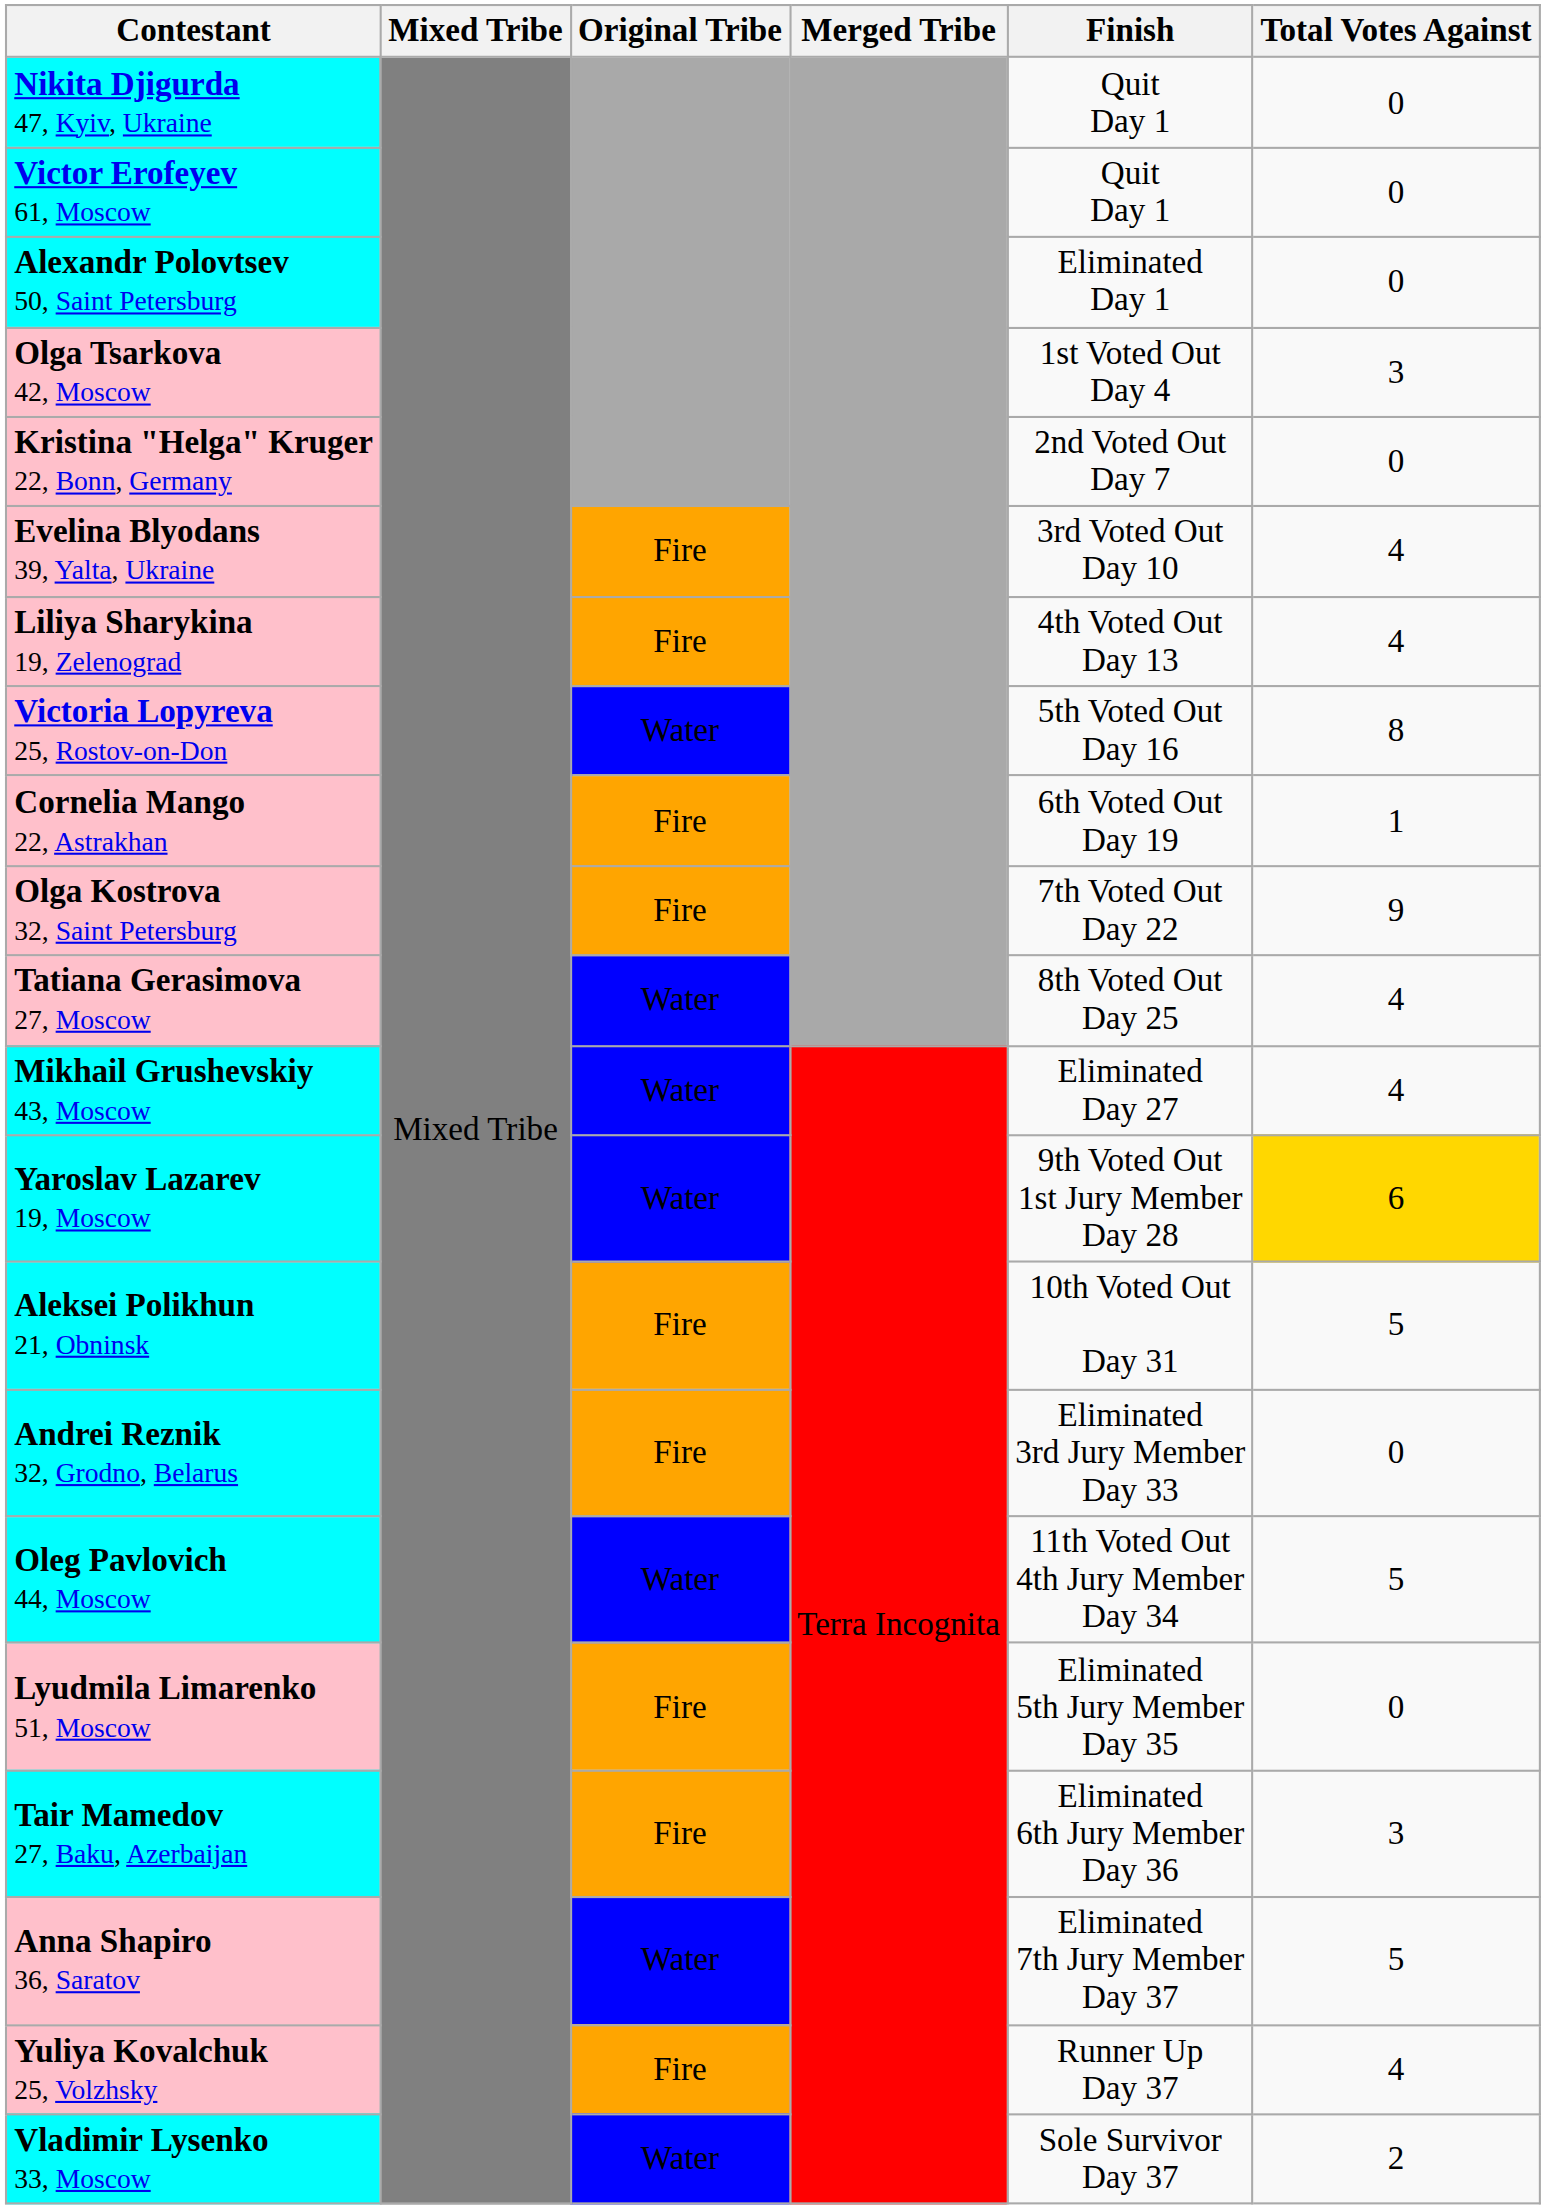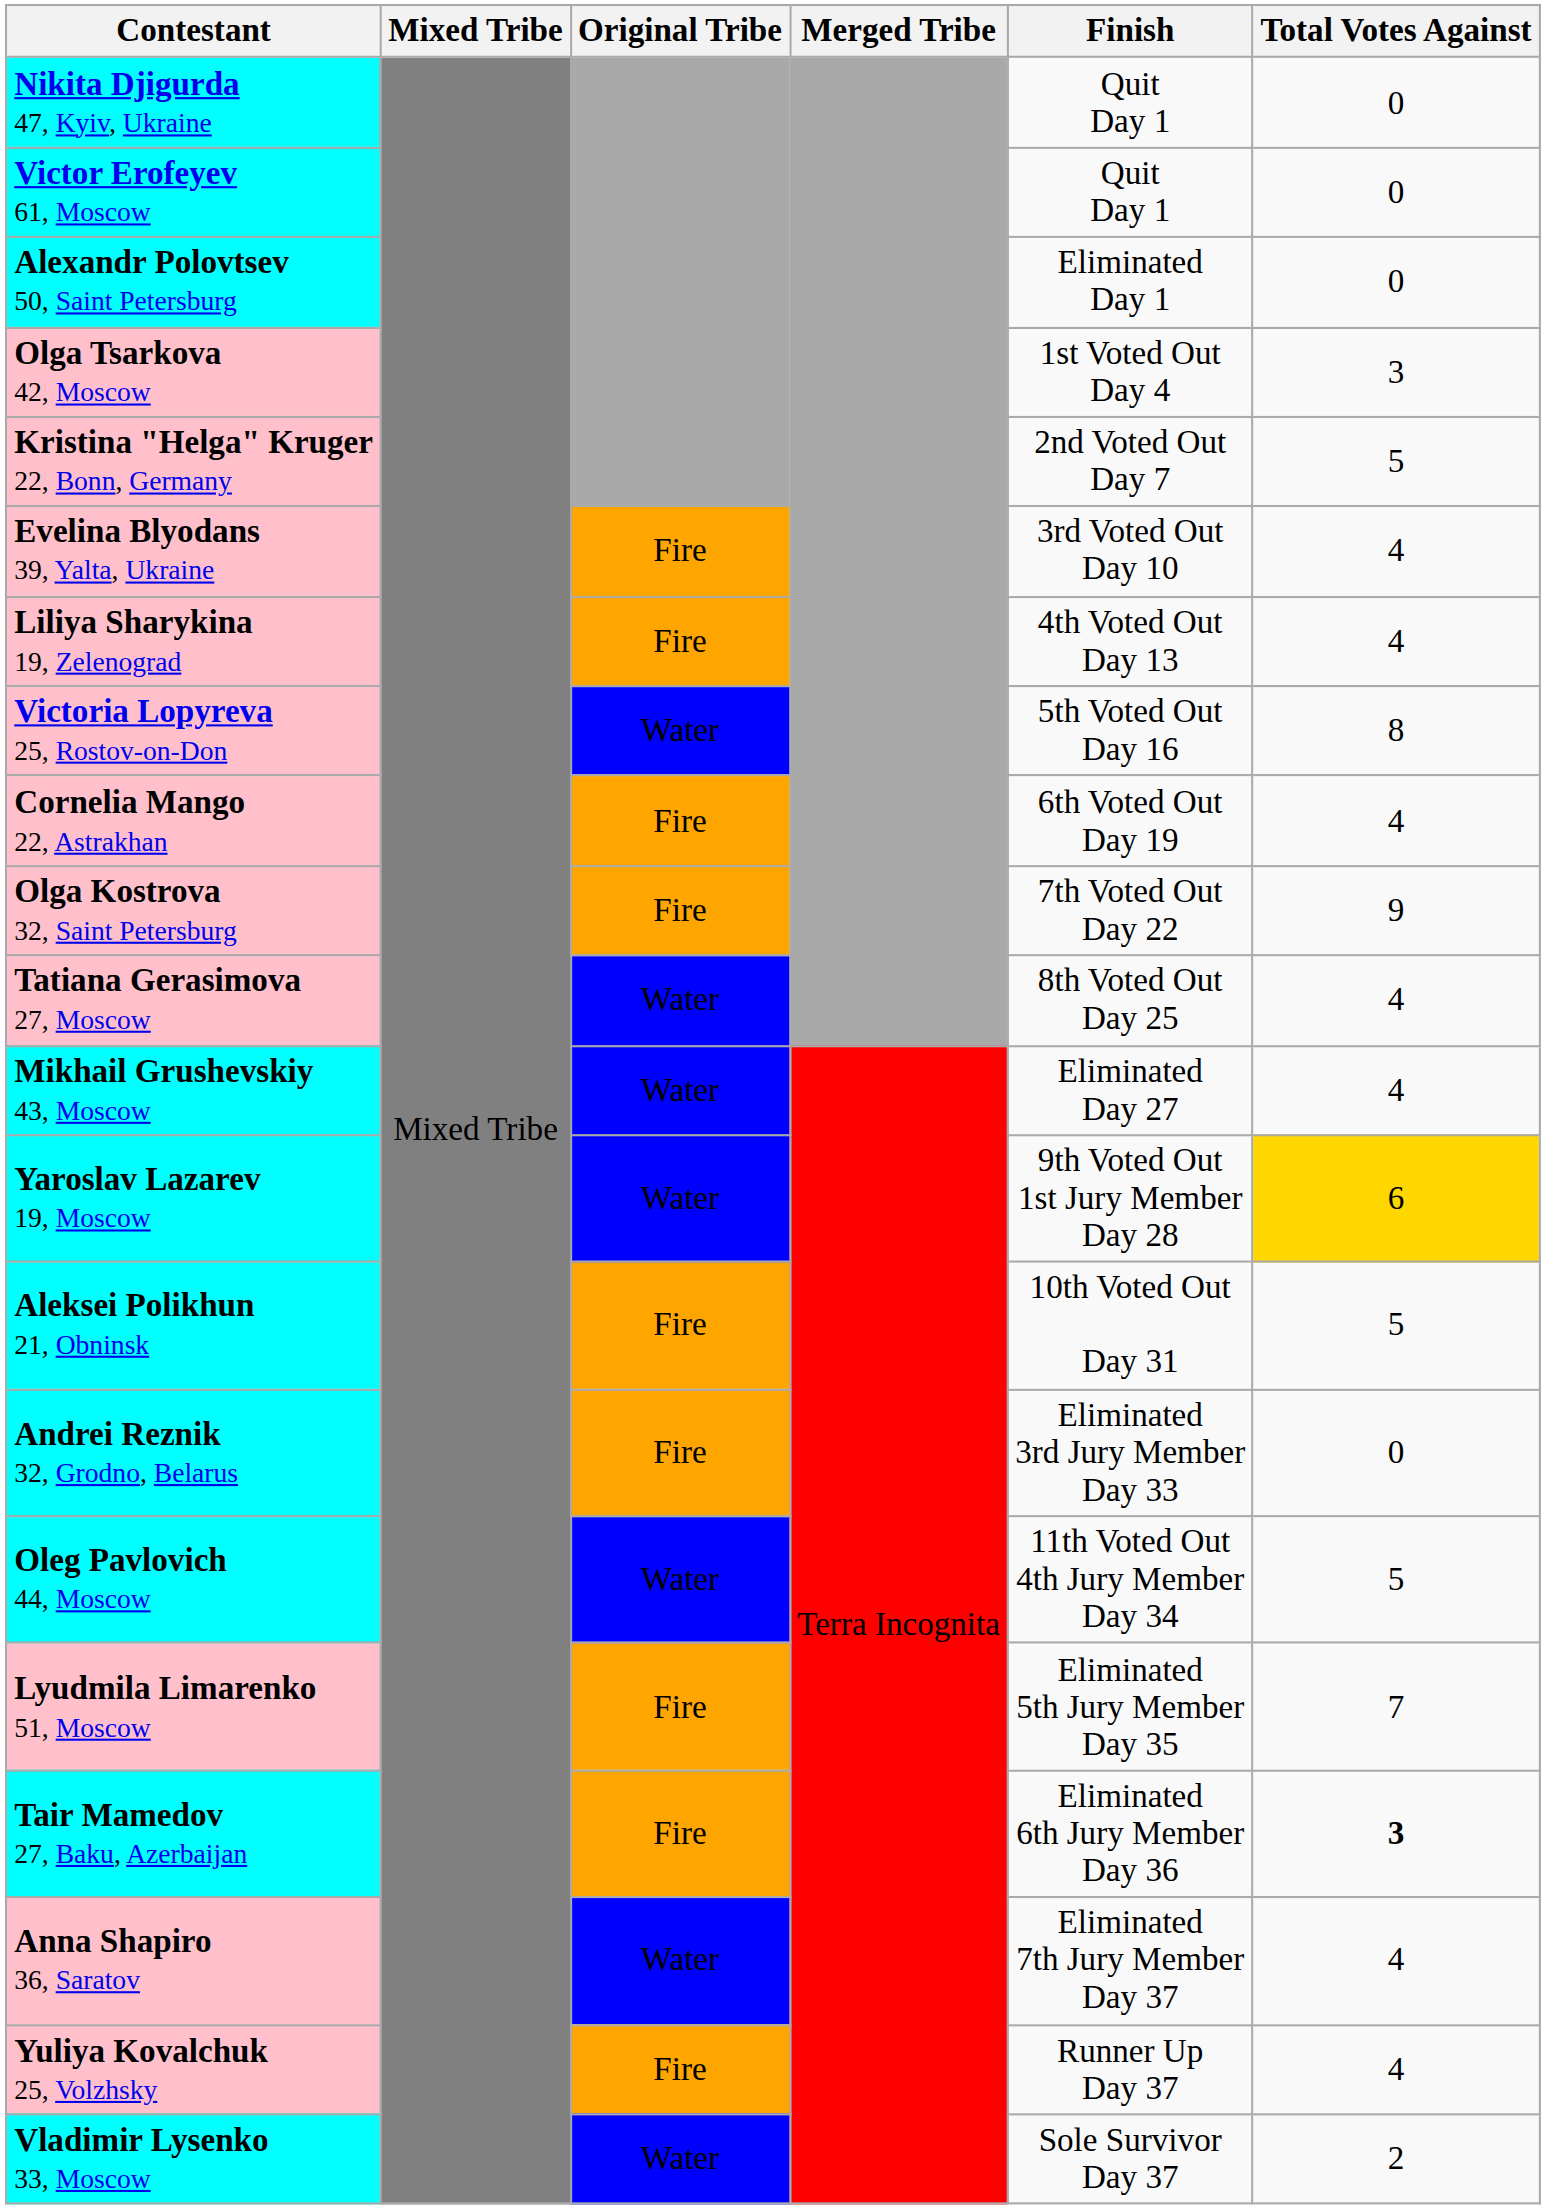 <table class="wikitable" style="margin:auto; text-align:center">
 <tr>
 <th align="left">Contestant</th>
 <th>Mixed Tribe</th>
 <th>Original Tribe</th>
 <th>Merged Tribe</th>
 <th>Finish</th>
 <th>Total Votes Against</th>
 </tr>
 <tr>
 <td bgcolor="cyan" align="left"><strong><a href='#'>Nikita Djigurda</a></strong><br><small>47, <a href='#'>Kyiv</a>, <a href='#'>Ukraine</a></small></td>
 <td bgcolor="gray" rowspan="21"><span>Mixed Tribe</span></td>
 <td bgcolor="darkgray" rowspan="5"></td>
 <td bgcolor="darkgray" rowspan="11"></td>
 <td>Quit<br>Day 1</td>
 <td>0</td>
 </tr>
 <tr>
 <td bgcolor="cyan" align="left"><strong><a href='#'>Victor Erofeyev</a></strong><br><small>61, <a href='#'>Moscow</a></small></td>
 <td>Quit<br>Day 1</td>
 <td>0</td>
 </tr>
 <tr>
 <td bgcolor="cyan" align="left"><strong>Alexandr Polovtsev</strong><br><small>50, <a href='#'>Saint Petersburg</a></small></td>
 <td>Eliminated<br>Day 1</td>
 <td>0</td>
 </tr>
 <tr>
 <td bgcolor="pink" align="left"><strong>Olga Tsarkova</strong><br><small>42, <a href='#'>Moscow</a></small></td>
 <td>1st Voted Out<br>Day 4</td>
 <td>3</td>
 </tr>
 <tr>
 <td bgcolor="pink" align="left"><strong>Kristina "Helga" Kruger</strong><br><small>22, <a href='#'>Bonn</a>, <a href='#'>Germany</a></small></td>
 <td>2nd Voted Out<br>Day 7</td>
-<td>0</td>
+<td>5</td>
 </tr>
 <tr>
 <td bgcolor="pink" align="left"><strong>Evelina Blyodans</strong><br><small>39, <a href='#'>Yalta</a>, <a href='#'>Ukraine</a></small></td>
 <td bgcolor="orange"><span>Fire</span></td>
 <td>3rd Voted Out<br>Day 10</td>
 <td>4</td>
 </tr>
 <tr>
 <td bgcolor="pink" align="left"><strong>Liliya Sharykina</strong><br><small>19, <a href='#'>Zelenograd</a></small></td>
 <td bgcolor="orange"><span>Fire</span></td>
 <td>4th Voted Out<br>Day 13</td>
 <td>4</td>
 </tr>
 <tr>
 <td bgcolor="pink" align="left"><strong><a href='#'>Victoria Lopyreva</a></strong><br><small>25, <a href='#'>Rostov-on-Don</a></small></td>
 <td bgcolor="blue"><span>Water</span></td>
 <td>5th Voted Out<br>Day 16</td>
 <td>8</td>
 </tr>
 <tr>
 <td bgcolor="pink" align="left"><strong>Cornelia Mango</strong><br><small>22, <a href='#'>Astrakhan</a></small></td>
 <td bgcolor="orange"><span>Fire</span></td>
 <td>6th Voted Out<br>Day 19</td>
-<td>1</td>
+<td>4</td>
 </tr>
 <tr>
 <td bgcolor="pink" align="left"><strong>Olga Kostrova</strong><br><small>32, <a href='#'>Saint Petersburg</a></small></td>
 <td bgcolor="orange"><span>Fire</span></td>
 <td>7th Voted Out<br>Day 22</td>
 <td>9</td>
 </tr>
 <tr>
 <td bgcolor="pink" align="left"><strong>Tatiana Gerasimova</strong><br><small>27, <a href='#'>Moscow</a></small></td>
 <td bgcolor="blue"><span>Water</span></td>
 <td>8th Voted Out<br>Day 25</td>
 <td>4</td>
 </tr>
 <tr>
 <td bgcolor="cyan" align="left"><strong>Mikhail Grushevskiy</strong><br><small>43, <a href='#'>Moscow</a></small></td>
 <td bgcolor="blue"><span>Water</span></td>
 <td bgcolor="red" align="center" rowspan=11><span>Terra Incognita</span></td>
 <td>Eliminated<br>Day 27</td>
 <td>4</td>
 </tr>
 <tr>
 <td bgcolor="cyan" align="left"><strong>Yaroslav Lazarev</strong><br><small>19, <a href='#'>Moscow</a></small></td>
 <td bgcolor="blue"><span>Water</span></td>
 <td>9th Voted Out<br>1st Jury Member<br>Day 28</td>
 <td style="background: gold;">6</td>
 </tr>
 <tr>
 <td bgcolor="cyan" align="left"><strong>Aleksei Polikhun</strong><br><small>21, <a href='#'>Obninsk</a></small></td>
 <td bgcolor="orange"><span>Fire</span></td>
 <td>10th Voted Out<br><br>Day 31</td>
 <td>5</td>
 </tr>
 <tr>
 <td bgcolor="cyan" align="left"><strong>Andrei Reznik</strong><br><small>32, <a href='#'>Grodno</a>, <a href='#'>Belarus</a></small></td>
 <td bgcolor="orange"><span>Fire</span></td>
 <td>Eliminated<br>3rd Jury Member<br>Day 33</td>
 <td>0</td>
 </tr>
 <tr>
 <td bgcolor="cyan" align="left"><strong>Oleg Pavlovich</strong><br><small>44, <a href='#'>Moscow</a></small></td>
 <td bgcolor="blue"><span>Water</span></td>
 <td>11th Voted Out<br>4th Jury Member<br>Day 34</td>
 <td>5</td>
 </tr>
 <tr>
 <td bgcolor="pink" align="left"><strong>Lyudmila Limarenko</strong><br><small>51, <a href='#'>Moscow</a></small></td>
 <td bgcolor="orange"><span>Fire</span></td>
 <td>Eliminated<br>5th Jury Member<br>Day 35</td>
-<td>0</td>
+<td>7</td>
 </tr>
 <tr>
 <td bgcolor="cyan" align="left"><strong>Tair Mamedov</strong><br><small>27, <a href='#'>Baku</a>, <a href='#'>Azerbaijan</a></small></td>
 <td bgcolor="orange"><span>Fire</span></td>
 <td>Eliminated<br>6th Jury Member<br>Day 36</td>
-<td>3</td>
+<td><strong>3</strong></td>
 </tr>
 <tr>
 <td bgcolor="pink" align="left"><strong>Anna Shapiro</strong><br><small>36, <a href='#'>Saratov</a></small></td>
 <td bgcolor="blue"><span>Water</span></td>
 <td>Eliminated<br>7th Jury Member<br>Day 37</td>
-<td>5</td>
+<td>4</td>
 </tr>
 <tr>
 <td bgcolor="pink" align="left"><strong>Yuliya Kovalchuk</strong><br><small>25, <a href='#'>Volzhsky</a></small></td>
 <td bgcolor="orange"><span>Fire</span></td>
 <td>Runner Up<br>Day 37</td>
 <td>4</td>
 </tr>
 <tr>
 <td bgcolor="cyan" align="left"><strong>Vladimir Lysenko</strong><br><small>33, <a href='#'>Moscow</a></small></td>
 <td bgcolor="blue"><span>Water</span></td>
 <td>Sole Survivor<br>Day 37</td>
 <td>2</td>
 </tr>
 </table>
